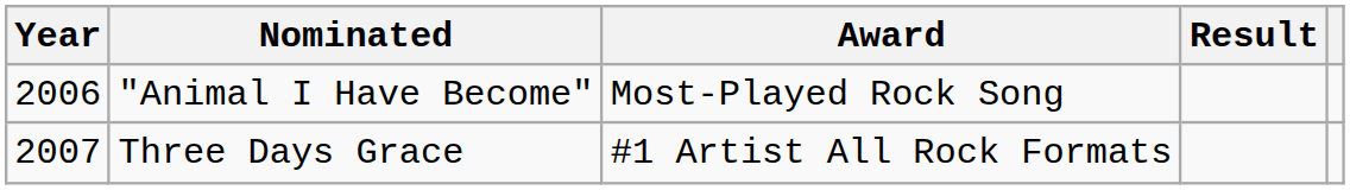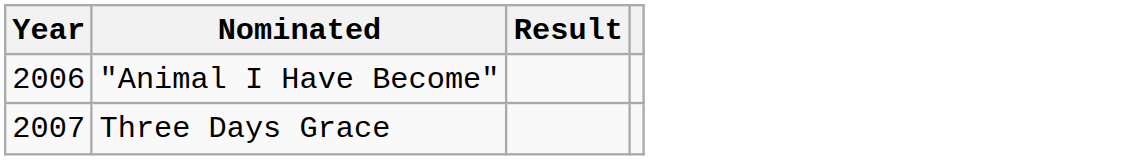 <table class="wikitable">
 <tr>
 <th>Year</th>
 <th>Nominated</th>
-<th>Award</th>
 <th>Result</th>
 <th></th>
 </tr>
 <tr>
 <td>2006</td>
 <td>"Animal I Have Become"</td>
-<td>Most-Played Rock Song</td>
 <td></td>
 <td style="text-align:center;"></td>
 </tr>
 <tr>
 <td>2007</td>
 <td>Three Days Grace</td>
-<td>#1 Artist All Rock Formats</td>
 <td></td>
 <td style="text-align:center;"></td>
 </tr>
 </table>
